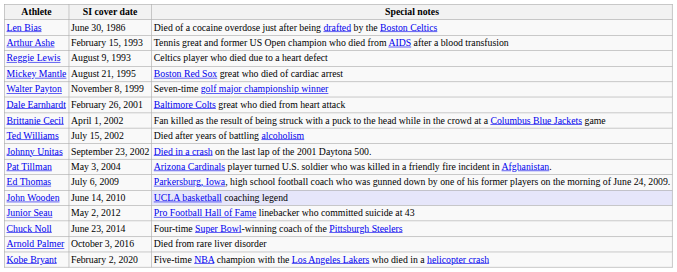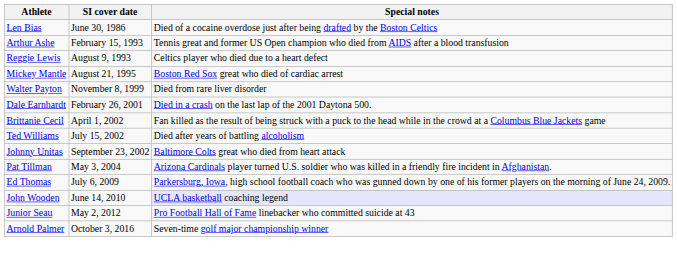 <table class="wikitable">
 <tr>
 <th>Athlete</th>
 <th>SI cover date</th>
 <th>Special notes</th>
 </tr>
 <tr>
 <td><a href='#'>Len Bias</a></td>
 <td>June 30, 1986</td>
 <td>Died of a cocaine overdose just after being <a href='#'>drafted</a> by the <a href='#'>Boston Celtics</a></td>
 </tr>
 <tr>
 <td><a href='#'>Arthur Ashe</a></td>
 <td>February 15, 1993</td>
 <td>Tennis great and former US Open champion who died from <a href='#'>AIDS</a> after a blood transfusion</td>
 </tr>
 <tr>
 <td><a href='#'>Reggie Lewis</a></td>
 <td>August 9, 1993</td>
 <td>Celtics player who died due to a heart defect</td>
 </tr>
 <tr>
 <td><a href='#'>Mickey Mantle</a></td>
 <td>August 21, 1995</td>
 <td><a href='#'>Boston Red Sox</a> great who died of cardiac arrest</td>
 </tr>
 <tr>
 <td><a href='#'>Walter Payton</a></td>
 <td>November 8, 1999</td>
-<td>Seven-time <a href='#'>golf major championship winner</a></td>
+<td>Died from rare liver disorder</td>
 </tr>
 <tr>
 <td><a href='#'>Dale Earnhardt</a></td>
 <td>February 26, 2001</td>
-<td><a href='#'>Baltimore Colts</a> great who died from heart attack</td>
+<td><a href='#'>Died in a crash</a> on the last lap of the 2001 Daytona 500.</td>
 </tr>
 <tr>
 <td><a href='#'>Brittanie Cecil</a></td>
 <td>April 1, 2002</td>
 <td>Fan killed as the result of being struck with a puck to the head while in the crowd at a <a href='#'>Columbus Blue Jackets</a> game</td>
 </tr>
 <tr>
 <td><a href='#'>Ted Williams</a></td>
 <td>July 15, 2002</td>
 <td>Died after years of battling <a href='#'>alcoholism</a></td>
 </tr>
 <tr>
 <td><a href='#'>Johnny Unitas</a></td>
 <td>September 23, 2002</td>
-<td><a href='#'>Died in a crash</a> on the last lap of the 2001 Daytona 500.</td>
+<td><a href='#'>Baltimore Colts</a> great who died from heart attack</td>
 </tr>
 <tr>
 <td><a href='#'>Pat Tillman</a></td>
 <td>May 3, 2004</td>
 <td><a href='#'>Arizona Cardinals</a> player turned U.S. soldier who was killed in a friendly fire incident in <a href='#'>Afghanistan</a>.</td>
 </tr>
 <tr>
 <td><a href='#'>Ed Thomas</a></td>
 <td>July 6, 2009</td>
 <td><a href='#'>Parkersburg, Iowa</a>, high school football coach who was gunned down by one of his former players on the morning of June 24, 2009.</td>
 </tr>
 <tr>
 <td><a href='#'>John Wooden</a></td>
 <td>June 14, 2010</td>
 <td style="background: lavender;"><a href='#'>UCLA basketball</a> coaching legend</td>
 </tr>
 <tr>
 <td><a href='#'>Junior Seau</a></td>
 <td>May 2, 2012</td>
 <td><a href='#'>Pro Football Hall of Fame</a> linebacker who committed suicide at 43</td>
 </tr>
 <tr>
-<td><a href='#'>Chuck Noll</a></td>
-<td>June 23, 2014</td>
-<td>Four-time <a href='#'>Super Bowl</a>-winning coach of the <a href='#'>Pittsburgh Steelers</a></td>
-</tr>
-<tr>
 <td><a href='#'>Arnold Palmer</a></td>
 <td>October 3, 2016</td>
-<td>Died from rare liver disorder</td>
-</tr>
-<tr>
-<td><a href='#'>Kobe Bryant</a></td>
-<td>February 2, 2020</td>
-<td>Five-time <a href='#'>NBA</a> champion with the <a href='#'>Los Angeles Lakers</a> who died in a <a href='#'>helicopter crash</a></td>
+<td>Seven-time <a href='#'>golf major championship winner</a></td>
 </tr>
 </table>
